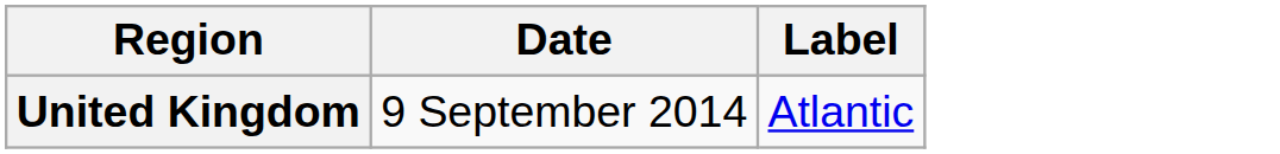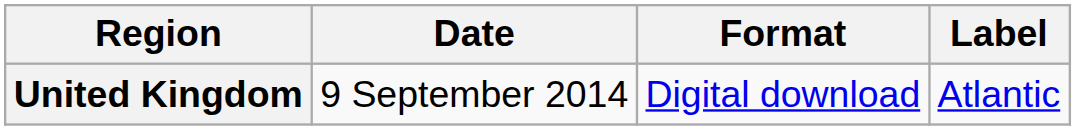 <table class="wikitable plainrowheaders">
 <tr>
 <th>Region</th>
 <th>Date</th>
+<th>Format</th>
 <th>Label</th>
 </tr>
 <tr>
 <th scope="row">United Kingdom</th>
 <td>9 September 2014</td>
+<td><a href='#'>Digital download</a></td>
 <td><a href='#'>Atlantic</a></td>
 </tr>
 </table>
